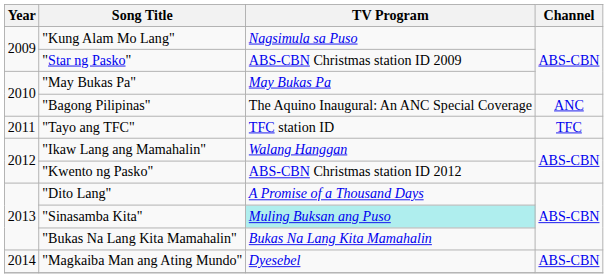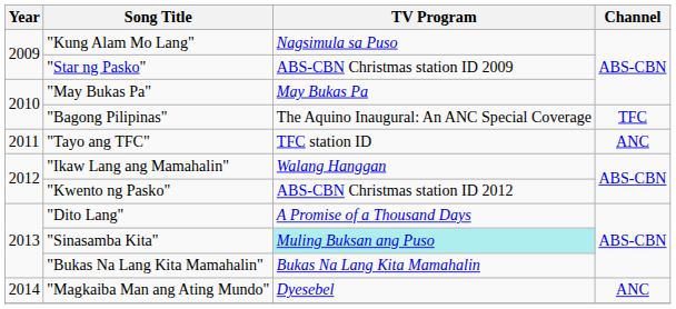 <table class="wikitable">
 <tr>
 <th>Year</th>
 <th>Song Title</th>
 <th>TV Program</th>
 <th>Channel</th>
 </tr>
 <tr>
 <td rowspan=2>2009</td>
 <td>"Kung Alam Mo Lang"</td>
 <td><em><a href='#'>Nagsimula sa Puso</a></em></td>
 <td rowspan="3" style="text-align:center;"><a href='#'>ABS-CBN</a></td>
 </tr>
 <tr>
 <td>"<a href='#'>Star ng Pasko</a>"</td>
 <td><a href='#'>ABS-CBN</a> Christmas station ID 2009</td>
 </tr>
 <tr>
 <td rowspan=2>2010</td>
 <td>"May Bukas Pa"</td>
 <td><em><a href='#'>May Bukas Pa</a></em></td>
 </tr>
 <tr>
 <td>"Bagong Pilipinas"</td>
 <td>The Aquino Inaugural: An ANC Special Coverage</td>
-<td style="text-align:center;"><a href='#'>ANC</a></td>
+<td style="text-align:center;"><a href='#'>TFC</a></td>
 </tr>
 <tr>
 <td>2011</td>
 <td>"Tayo ang TFC"</td>
 <td><a href='#'>TFC</a> station ID</td>
-<td style="text-align:center;"><a href='#'>TFC</a></td>
+<td style="text-align:center;"><a href='#'>ANC</a></td>
 </tr>
 <tr>
 <td rowspan=2>2012</td>
 <td>"Ikaw Lang ang Mamahalin"</td>
 <td><em><a href='#'>Walang Hanggan</a></em></td>
 <td rowspan="2" style="text-align:center;"><a href='#'>ABS-CBN</a></td>
 </tr>
 <tr>
 <td>"Kwento ng Pasko"</td>
 <td><a href='#'>ABS-CBN</a> Christmas station ID 2012</td>
 </tr>
 <tr>
 <td rowspan=3>2013</td>
 <td>"Dito Lang"</td>
 <td><em><a href='#'>A Promise of a Thousand Days</a></em></td>
 <td rowspan="3" style="text-align:center;"><a href='#'>ABS-CBN</a></td>
 </tr>
 <tr>
 <td>"Sinasamba Kita"</td>
 <td style="background: paleturquoise;"><em><a href='#'>Muling Buksan ang Puso</a></em></td>
 </tr>
 <tr>
 <td>"Bukas Na Lang Kita Mamahalin"</td>
 <td><em><a href='#'>Bukas Na Lang Kita Mamahalin</a></em></td>
 </tr>
 <tr>
 <td>2014</td>
 <td>"Magkaiba Man ang Ating Mundo"</td>
 <td><em><a href='#'>Dyesebel</a></em></td>
-<td style="text-align:center;"><a href='#'>ABS-CBN</a></td>
+<td style="text-align:center;"><a href='#'>ANC</a></td>
 </tr>
 <tr>
 </tr>
 </table>
